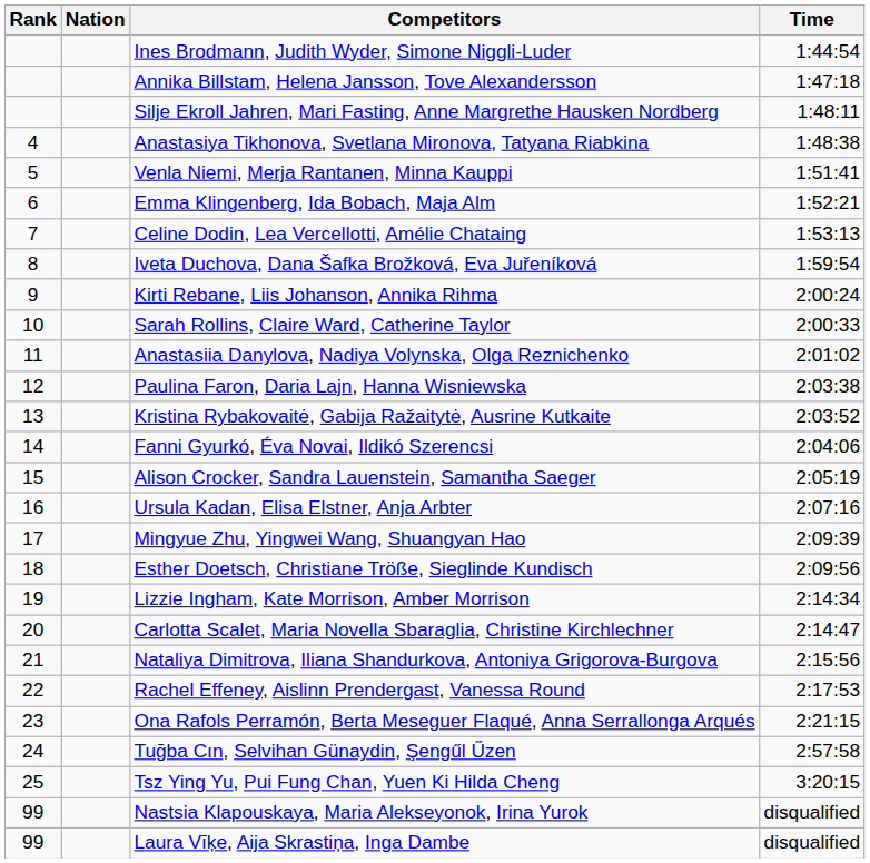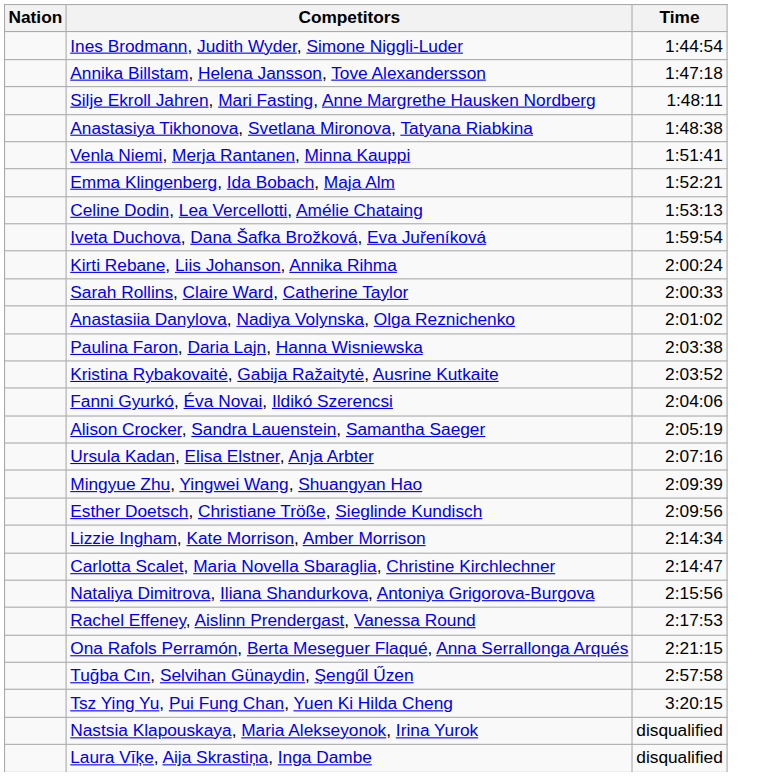 <table class="wikitable sortable" style="text-align:left">
 <tr>
-<th data-sort-type="number">Rank</th>
 <th>Nation</th>
 <th class="unsortable">Competitors</th>
 <th>Time</th>
 </tr>
 <tr>
-<td style="text-align:center"></td>
 <td></td>
 <td><a href='#'>Ines Brodmann</a>, <a href='#'>Judith Wyder</a>, <a href='#'>Simone Niggli-Luder</a></td>
 <td style="text-align:right">1:44:54</td>
 </tr>
 <tr>
-<td style="text-align:center"></td>
 <td></td>
 <td><a href='#'>Annika Billstam</a>, <a href='#'>Helena Jansson</a>, <a href='#'>Tove Alexandersson</a></td>
 <td style="text-align:right">1:47:18</td>
 </tr>
 <tr>
-<td style="text-align:center"></td>
 <td></td>
 <td><a href='#'>Silje Ekroll Jahren</a>, <a href='#'>Mari Fasting</a>, <a href='#'>Anne Margrethe Hausken Nordberg</a></td>
 <td style="text-align:right">1:48:11</td>
 </tr>
 <tr>
-<td style="text-align:center">4</td>
 <td></td>
 <td><a href='#'>Anastasiya Tikhonova</a>, <a href='#'>Svetlana Mironova</a>, <a href='#'>Tatyana Riabkina</a></td>
 <td style="text-align:right">1:48:38</td>
 </tr>
 <tr>
-<td style="text-align:center">5</td>
 <td></td>
 <td><a href='#'>Venla Niemi</a>, <a href='#'>Merja Rantanen</a>, <a href='#'>Minna Kauppi</a></td>
 <td style="text-align:right">1:51:41</td>
 </tr>
 <tr>
-<td style="text-align:center">6</td>
 <td></td>
 <td><a href='#'>Emma Klingenberg</a>, <a href='#'>Ida Bobach</a>, <a href='#'>Maja Alm</a></td>
 <td style="text-align:right">1:52:21</td>
 </tr>
 <tr>
-<td style="text-align:center">7</td>
 <td></td>
 <td><a href='#'>Celine Dodin</a>, <a href='#'>Lea Vercellotti</a>, <a href='#'>Amélie Chataing</a></td>
 <td style="text-align:right">1:53:13</td>
 </tr>
 <tr>
-<td style="text-align:center">8</td>
 <td></td>
 <td><a href='#'>Iveta Duchova</a>, <a href='#'>Dana Šafka Brožková</a>, <a href='#'>Eva Juřeníková</a></td>
 <td style="text-align:right">1:59:54</td>
 </tr>
 <tr>
-<td style="text-align:center">9</td>
 <td></td>
 <td><a href='#'>Kirti Rebane</a>, <a href='#'>Liis Johanson</a>, <a href='#'>Annika Rihma</a></td>
 <td style="text-align:right">2:00:24</td>
 </tr>
 <tr>
-<td style="text-align:center">10</td>
 <td></td>
 <td><a href='#'>Sarah Rollins</a>, <a href='#'>Claire Ward</a>, <a href='#'>Catherine Taylor</a></td>
 <td style="text-align:right">2:00:33</td>
 </tr>
 <tr>
-<td style="text-align:center">11</td>
 <td></td>
 <td><a href='#'>Anastasiia Danylova</a>, <a href='#'>Nadiya Volynska</a>, <a href='#'>Olga Reznichenko</a></td>
 <td style="text-align:right">2:01:02</td>
 </tr>
 <tr>
-<td style="text-align:center">12</td>
 <td></td>
 <td><a href='#'>Paulina Faron</a>, <a href='#'>Daria Lajn</a>, <a href='#'>Hanna Wisniewska</a></td>
 <td style="text-align:right">2:03:38</td>
 </tr>
 <tr>
-<td style="text-align:center">13</td>
 <td></td>
 <td><a href='#'>Kristina Rybakovaitė</a>, <a href='#'>Gabija Ražaitytė</a>, <a href='#'>Ausrine Kutkaite</a></td>
 <td style="text-align:right">2:03:52</td>
 </tr>
 <tr>
-<td style="text-align:center">14</td>
 <td></td>
 <td><a href='#'>Fanni Gyurkó</a>, <a href='#'>Éva Novai</a>, <a href='#'>Ildikó Szerencsi</a></td>
 <td style="text-align:right">2:04:06</td>
 </tr>
 <tr>
-<td style="text-align:center">15</td>
 <td></td>
 <td><a href='#'>Alison Crocker</a>, <a href='#'>Sandra Lauenstein</a>, <a href='#'>Samantha Saeger</a></td>
 <td style="text-align:right">2:05:19</td>
 </tr>
 <tr>
-<td style="text-align:center">16</td>
 <td></td>
 <td><a href='#'>Ursula Kadan</a>, <a href='#'>Elisa Elstner</a>, <a href='#'>Anja Arbter</a></td>
 <td style="text-align:right">2:07:16</td>
 </tr>
 <tr>
-<td style="text-align:center">17</td>
 <td></td>
 <td><a href='#'>Mingyue Zhu</a>, <a href='#'>Yingwei Wang</a>, <a href='#'>Shuangyan Hao</a></td>
 <td style="text-align:right">2:09:39</td>
 </tr>
 <tr>
-<td style="text-align:center">18</td>
 <td></td>
 <td><a href='#'>Esther Doetsch</a>, <a href='#'>Christiane Tröße</a>, <a href='#'>Sieglinde Kundisch</a></td>
 <td style="text-align:right">2:09:56</td>
 </tr>
 <tr>
-<td style="text-align:center">19</td>
 <td></td>
 <td><a href='#'>Lizzie Ingham</a>, <a href='#'>Kate Morrison</a>, <a href='#'>Amber Morrison</a></td>
 <td style="text-align:right">2:14:34</td>
 </tr>
 <tr>
-<td style="text-align:center">20</td>
 <td></td>
 <td><a href='#'>Carlotta Scalet</a>, <a href='#'>Maria Novella Sbaraglia</a>, <a href='#'>Christine Kirchlechner</a></td>
 <td style="text-align:right">2:14:47</td>
 </tr>
 <tr>
-<td style="text-align:center">21</td>
 <td></td>
 <td><a href='#'>Nataliya Dimitrova</a>, <a href='#'>Iliana Shandurkova</a>, <a href='#'>Antoniya Grigorova-Burgova</a></td>
 <td style="text-align:right">2:15:56</td>
 </tr>
 <tr>
-<td style="text-align:center">22</td>
 <td></td>
 <td><a href='#'>Rachel Effeney</a>, <a href='#'>Aislinn Prendergast</a>, <a href='#'>Vanessa Round</a></td>
 <td style="text-align:right">2:17:53</td>
 </tr>
 <tr>
-<td style="text-align:center">23</td>
 <td></td>
 <td><a href='#'>Ona Rafols Perramón</a>, <a href='#'>Berta Meseguer Flaqué</a>, <a href='#'>Anna Serrallonga Arqués</a></td>
 <td style="text-align:right">2:21:15</td>
 </tr>
 <tr>
-<td style="text-align:center">24</td>
 <td></td>
 <td><a href='#'>Tuğba Cın</a>, <a href='#'>Selvihan Günaydin</a>, <a href='#'>Şengűl Űzen</a></td>
 <td style="text-align:right">2:57:58</td>
 </tr>
 <tr>
-<td style="text-align:center">25</td>
 <td></td>
 <td><a href='#'>Tsz Ying Yu</a>, <a href='#'>Pui Fung Chan</a>, <a href='#'>Yuen Ki Hilda Cheng</a></td>
 <td style="text-align:right">3:20:15</td>
 </tr>
 <tr>
-<td style="text-align:center"><span>99</span></td>
 <td></td>
 <td><a href='#'>Nastsia Klapouskaya</a>, <a href='#'>Maria Alekseyonok</a>, <a href='#'>Irina Yurok</a></td>
 <td style="text-align:center">disqualified</td>
 </tr>
 <tr>
-<td style="text-align:center"><span>99</span></td>
 <td></td>
 <td><a href='#'>Laura Vīķe</a>, <a href='#'>Aija Skrastiņa</a>, <a href='#'>Inga Dambe</a></td>
 <td style="text-align:center">disqualified</td>
 </tr>
 </table>
